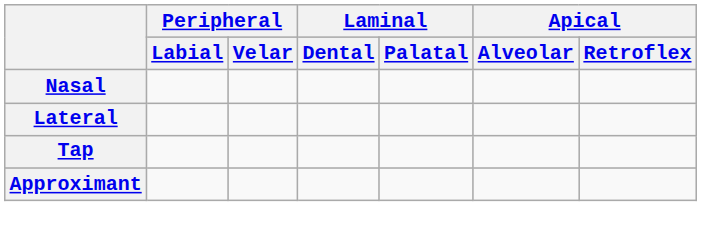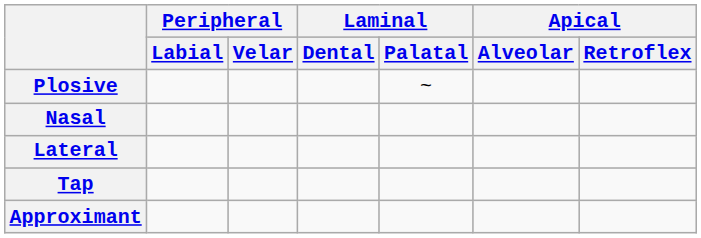 <table class="wikitable" style="text-align:center">
 <tr>
 <th rowspan="2"></th>
 <th colspan="2"><a href='#'>Peripheral</a></th>
 <th colspan="2"><a href='#'>Laminal</a></th>
 <th colspan="2"><a href='#'>Apical</a></th>
 </tr>
 <tr>
 <th><a href='#'>Labial</a></th>
 <th><a href='#'>Velar</a></th>
 <th><a href='#'>Dental</a></th>
 <th><a href='#'>Palatal</a></th>
 <th><a href='#'>Alveolar</a></th>
 <th><a href='#'>Retroflex</a></th>
+</tr>
+<tr>
+<th><a href='#'>Plosive</a></th>
+<td> </td>
+<td> </td>
+<td> </td>
+<td> ~  </td>
+<td> </td>
+<td> </td>
 </tr>
 <tr>
 <th><a href='#'>Nasal</a></th>
 <td></td>
 <td> </td>
 <td> </td>
 <td> </td>
 <td></td>
 <td> </td>
 </tr>
 <tr>
 <th><a href='#'>Lateral</a></th>
 <td></td>
 <td></td>
 <td> </td>
 <td> </td>
 <td></td>
 <td> </td>
 </tr>
 <tr>
 <th><a href='#'>Tap</a></th>
 <td></td>
 <td></td>
 <td></td>
 <td></td>
 <td> </td>
 <td></td>
 </tr>
 <tr>
 <th><a href='#'>Approximant</a></th>
 <td></td>
 <td></td>
 <td></td>
 <td> </td>
 <td></td>
 <td> </td>
 </tr>
 </table>
